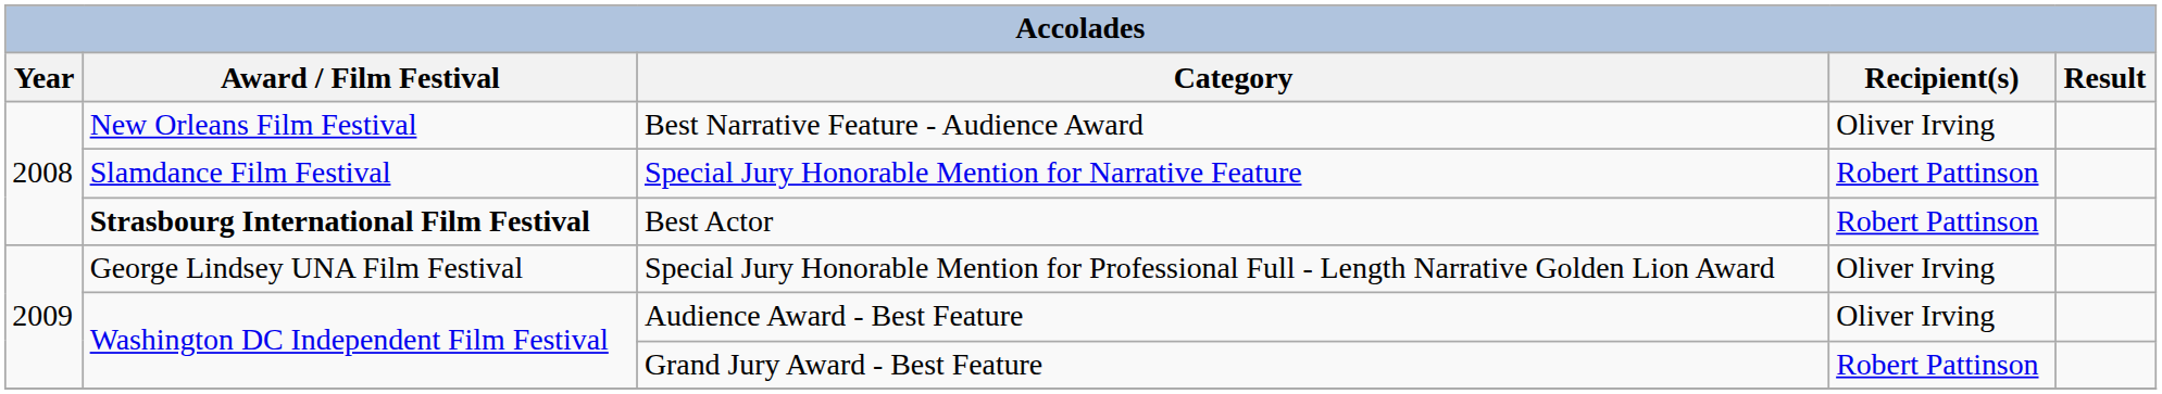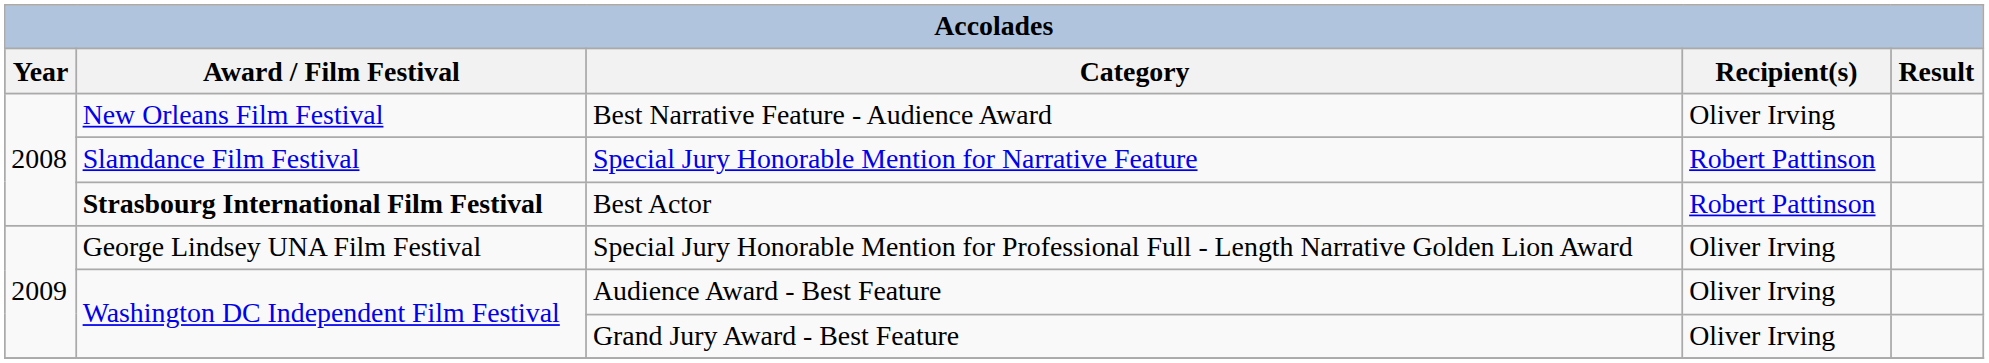 <table class="wikitable" width="90%">
 <tr style="background:#ccc; text-align:center;">
 <th colspan="5" style="background: LightSteelBlue;">Accolades</th>
 </tr>
 <tr style="background:#ccc; text-align:center;">
 <th>Year</th>
 <th>Award / Film Festival</th>
 <th>Category</th>
 <th>Recipient(s)</th>
 <th>Result</th>
 </tr>
 <tr>
 <td rowspan=3>2008</td>
 <td><a href='#'>New Orleans Film Festival</a></td>
 <td>Best Narrative Feature - Audience Award</td>
 <td>Oliver Irving</td>
 <td></td>
 </tr>
 <tr>
 <td><a href='#'>Slamdance Film Festival</a></td>
 <td><a href='#'>Special Jury Honorable Mention for Narrative Feature</a></td>
 <td><a href='#'>Robert Pattinson</a></td>
 <td></td>
 </tr>
 <tr>
 <td><strong>Strasbourg International Film Festival</strong></td>
 <td>Best Actor</td>
 <td><a href='#'>Robert Pattinson</a></td>
 <td></td>
 </tr>
 <tr>
 <td rowspan=3>2009</td>
 <td>George Lindsey UNA Film Festival</td>
 <td>Special Jury Honorable Mention for Professional Full - Length Narrative Golden Lion Award</td>
 <td>Oliver Irving</td>
 <td></td>
 </tr>
 <tr>
 <td rowspan=2><a href='#'>Washington DC Independent Film Festival</a></td>
 <td>Audience Award - Best Feature</td>
 <td>Oliver Irving</td>
 <td></td>
 </tr>
 <tr>
 <td>Grand Jury Award - Best Feature</td>
-<td><a href='#'>Robert Pattinson</a></td>
+<td>Oliver Irving</td>
 <td></td>
 </tr>
 <tr>
 </tr>
 </table>
